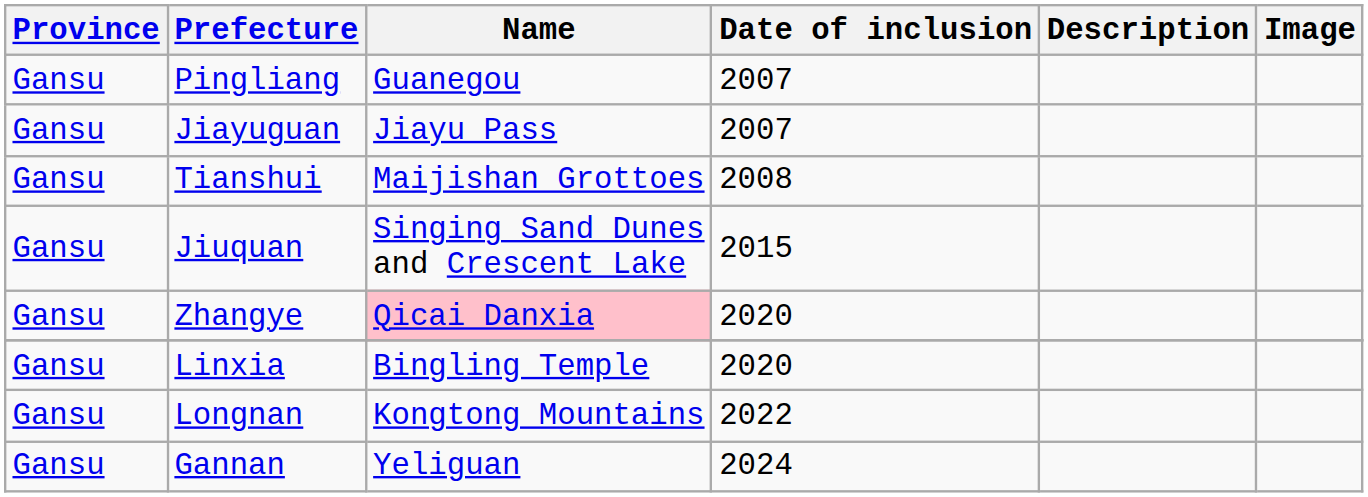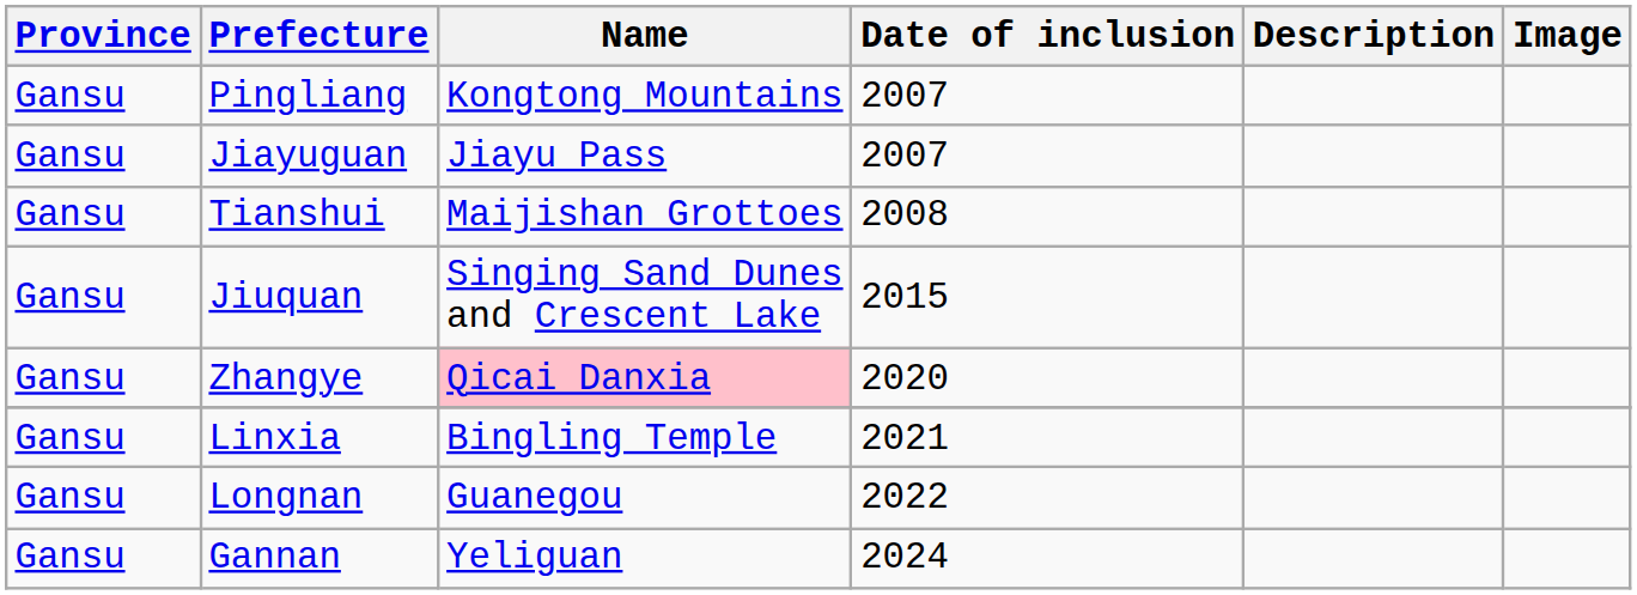 <table class="wikitable sortable" style="text-align:left;">
 <tr>
 <th scope="col"><a href='#'>Province</a></th>
 <th scope="col"><a href='#'>Prefecture</a></th>
 <th scope="col">Name</th>
 <th scope="col">Date of inclusion</th>
 <th scope="col">Description</th>
 <th scope="col">Image</th>
 </tr>
 <tr>
 <td><a href='#'>Gansu</a></td>
 <td><a href='#'>Pingliang</a></td>
-<td><a href='#'>Guanegou</a></td>
+<td><a href='#'>Kongtong Mountains</a></td>
 <td>2007</td>
 <td></td>
 <td></td>
 </tr>
 <tr>
 <td><a href='#'>Gansu</a></td>
 <td><a href='#'>Jiayuguan</a></td>
 <td><a href='#'>Jiayu Pass</a></td>
 <td>2007</td>
 <td></td>
 <td></td>
 </tr>
 <tr>
 <td><a href='#'>Gansu</a></td>
 <td><a href='#'>Tianshui</a></td>
 <td><a href='#'>Maijishan Grottoes</a></td>
 <td>2008</td>
 <td></td>
 <td></td>
 </tr>
 <tr>
 <td><a href='#'>Gansu</a></td>
 <td><a href='#'>Jiuquan</a></td>
 <td><a href='#'>Singing Sand Dunes</a><br>and <a href='#'>Crescent Lake</a></td>
 <td>2015</td>
 <td></td>
 <td></td>
 </tr>
 <tr>
 <td><a href='#'>Gansu</a></td>
 <td><a href='#'>Zhangye</a></td>
 <td style="background: pink;"><a href='#'>Qicai Danxia</a></td>
 <td>2020</td>
 <td></td>
 <td></td>
 </tr>
 <tr>
 </tr>
 <tr>
 <td><a href='#'>Gansu</a></td>
 <td><a href='#'>Linxia</a></td>
 <td><a href='#'>Bingling Temple</a></td>
-<td>2020</td>
+<td>2021</td>
 <td></td>
 <td></td>
 </tr>
 <tr>
 <td><a href='#'>Gansu</a></td>
 <td><a href='#'>Longnan</a></td>
-<td><a href='#'>Kongtong Mountains</a></td>
+<td><a href='#'>Guanegou</a></td>
 <td>2022</td>
 <td></td>
 <td></td>
 </tr>
 <tr>
 <td><a href='#'>Gansu</a></td>
 <td><a href='#'>Gannan</a></td>
 <td><a href='#'>Yeliguan</a></td>
 <td>2024</td>
 <td></td>
 <td></td>
 </tr>
 </table>
